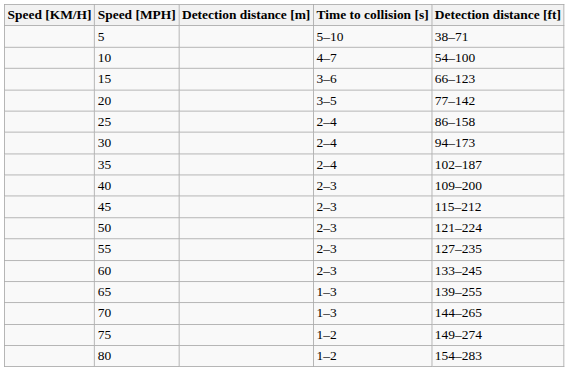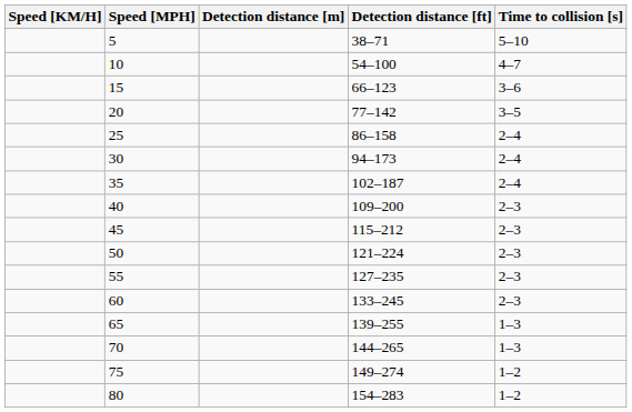 <table class="wikitable">
 <tr>
 <th>Speed [KM/H]</th>
 <th>Speed [MPH]</th>
 <th>Detection distance [m]</th>
+<th>Detection distance [ft]</th>
 <th>Time to collision [s]</th>
-<th>Detection distance [ft]</th>
 </tr>
 <tr>
 <td></td>
 <td>5</td>
 <td></td>
+<td>38–71</td>
 <td>5–10</td>
-<td>38–71</td>
 </tr>
 <tr>
 <td></td>
 <td>10</td>
 <td></td>
+<td>54–100</td>
 <td>4–7</td>
-<td>54–100</td>
 </tr>
 <tr>
 <td></td>
 <td>15</td>
 <td></td>
+<td>66–123</td>
 <td>3–6</td>
-<td>66–123</td>
 </tr>
 <tr>
 <td></td>
 <td>20</td>
 <td></td>
+<td>77–142</td>
 <td>3–5</td>
-<td>77–142</td>
 </tr>
 <tr>
 <td></td>
 <td>25</td>
 <td></td>
+<td>86–158</td>
 <td>2–4</td>
-<td>86–158</td>
 </tr>
 <tr>
 <td></td>
 <td>30</td>
 <td></td>
+<td>94–173</td>
 <td>2–4</td>
-<td>94–173</td>
 </tr>
 <tr>
 <td></td>
 <td>35</td>
 <td></td>
+<td>102–187</td>
 <td>2–4</td>
-<td>102–187</td>
 </tr>
 <tr>
 <td></td>
 <td>40</td>
 <td></td>
+<td>109–200</td>
 <td>2–3</td>
-<td>109–200</td>
 </tr>
 <tr>
 <td></td>
 <td>45</td>
 <td></td>
+<td>115–212</td>
 <td>2–3</td>
-<td>115–212</td>
 </tr>
 <tr>
 <td></td>
 <td>50</td>
 <td></td>
+<td>121–224</td>
 <td>2–3</td>
-<td>121–224</td>
 </tr>
 <tr>
 <td></td>
 <td>55</td>
 <td></td>
+<td>127–235</td>
 <td>2–3</td>
-<td>127–235</td>
 </tr>
 <tr>
 <td></td>
 <td>60</td>
 <td></td>
+<td>133–245</td>
 <td>2–3</td>
-<td>133–245</td>
 </tr>
 <tr>
 <td></td>
 <td>65</td>
 <td></td>
+<td>139–255</td>
 <td>1–3</td>
-<td>139–255</td>
 </tr>
 <tr>
 <td></td>
 <td>70</td>
 <td></td>
+<td>144–265</td>
 <td>1–3</td>
-<td>144–265</td>
 </tr>
 <tr>
 <td></td>
 <td>75</td>
 <td></td>
+<td>149–274</td>
 <td>1–2</td>
-<td>149–274</td>
 </tr>
 <tr>
 <td></td>
 <td>80</td>
 <td></td>
+<td>154–283</td>
 <td>1–2</td>
-<td>154–283</td>
 </tr>
 </table>
